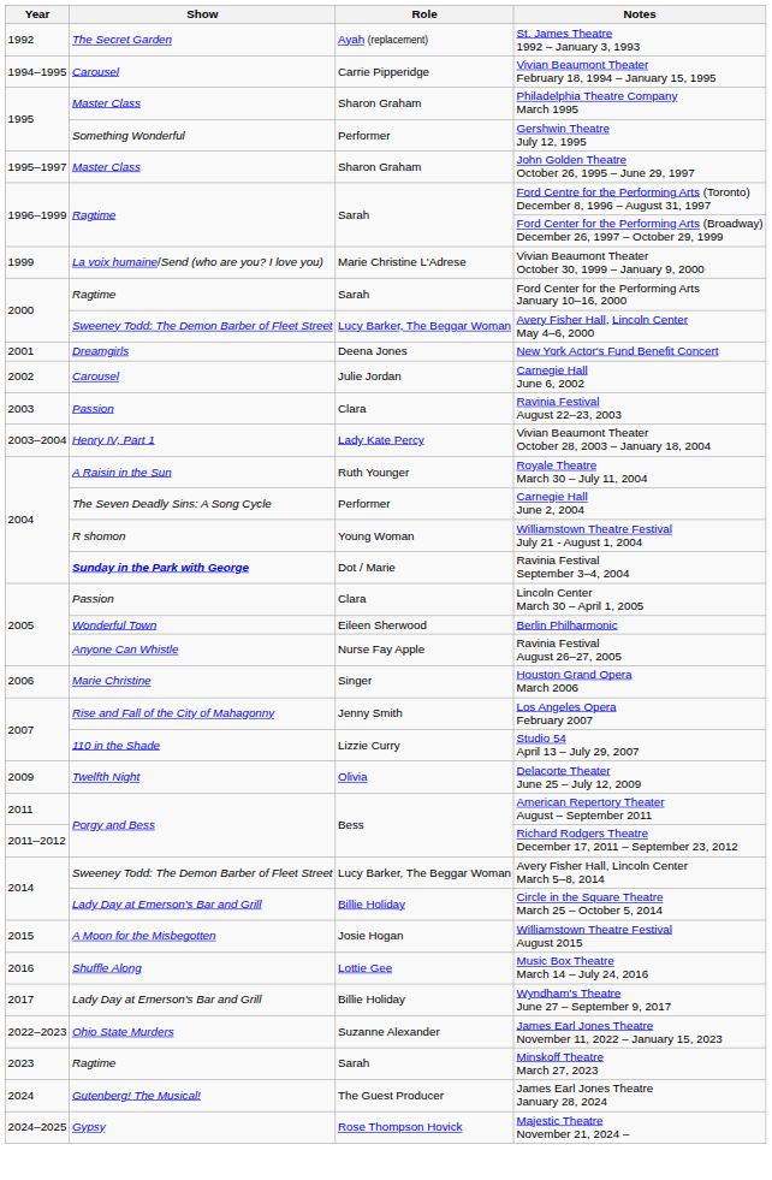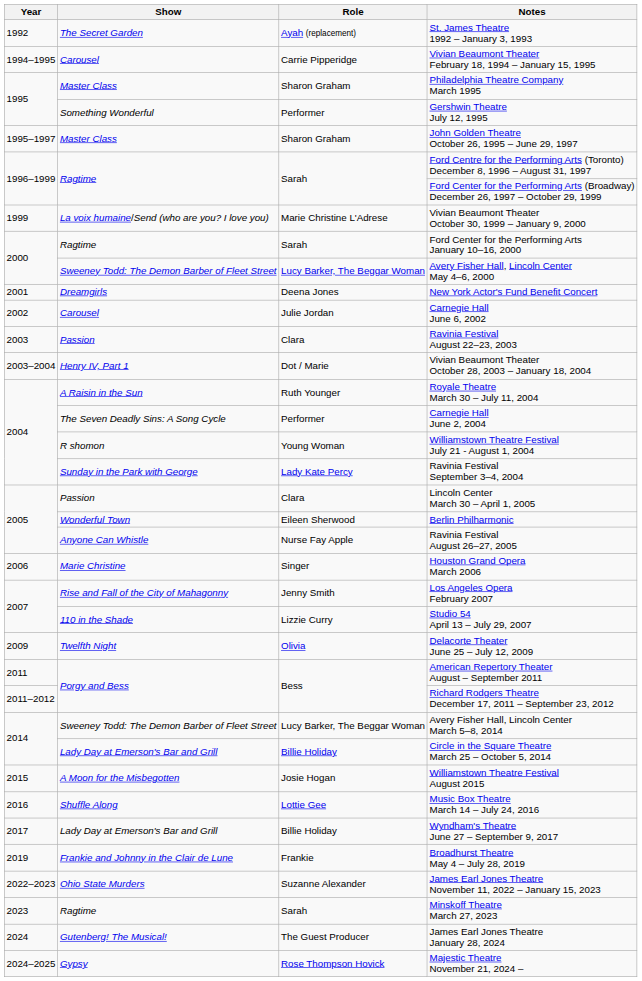 <table class="wikitable">
 <tr>
 <th>Year</th>
 <th>Show</th>
 <th>Role</th>
 <th>Notes</th>
 </tr>
 <tr>
 <td>1992</td>
 <td><em><a href='#'>The Secret Garden</a></em></td>
 <td><a href='#'>Ayah</a> <small>(replacement)</small></td>
 <td><a href='#'>St. James Theatre</a> <br>1992 – January 3, 1993</td>
 </tr>
 <tr>
 <td>1994–1995</td>
 <td><em><a href='#'>Carousel</a></em></td>
 <td>Carrie Pipperidge</td>
 <td><a href='#'>Vivian Beaumont Theater</a> <br>February 18, 1994 – January 15, 1995</td>
 </tr>
 <tr>
 <td rowspan="2">1995</td>
 <td><em><a href='#'>Master Class</a></em></td>
 <td>Sharon Graham</td>
 <td><a href='#'>Philadelphia Theatre Company</a> <br>March 1995</td>
 </tr>
 <tr>
 <td><em>Something Wonderful</em></td>
 <td>Performer</td>
 <td><a href='#'>Gershwin Theatre</a><br>July 12, 1995</td>
 </tr>
 <tr>
 <td>1995–1997</td>
 <td><em><a href='#'>Master Class</a></em></td>
 <td>Sharon Graham</td>
 <td><a href='#'>John Golden Theatre</a> <br>October 26, 1995 – June 29, 1997</td>
 </tr>
 <tr>
 <td rowspan=2>1996–1999</td>
 <td rowspan=2><em><a href='#'>Ragtime</a></em></td>
 <td rowspan=2>Sarah</td>
 <td><a href='#'>Ford Centre for the Performing Arts</a> (Toronto) <br>December 8, 1996 – August 31, 1997 </td>
 </tr>
 <tr>
 <td><a href='#'>Ford Center for the Performing Arts</a> (Broadway)<br>December 26, 1997 – October 29, 1999</td>
 </tr>
 <tr>
 <td>1999</td>
 <td><em><a href='#'>La voix humaine</a></em>/<em>Send (who are you? I love you)</em></td>
 <td>Marie Christine L'Adrese</td>
 <td>Vivian Beaumont Theater <br>October 30, 1999 – January 9, 2000</td>
 </tr>
 <tr>
 <td rowspan="2">2000</td>
 <td><em>Ragtime</em></td>
 <td>Sarah</td>
 <td>Ford Center for the Performing Arts<br>January 10–16, 2000</td>
 </tr>
 <tr>
 <td><em><a href='#'>Sweeney Todd: The Demon Barber of Fleet Street</a></em></td>
 <td><a href='#'>Lucy Barker, The Beggar Woman</a></td>
 <td><a href='#'>Avery Fisher Hall</a>, <a href='#'>Lincoln Center</a> <br>May 4–6, 2000</td>
 </tr>
 <tr>
 <td>2001</td>
 <td><em><a href='#'>Dreamgirls</a></em></td>
 <td>Deena Jones</td>
 <td><a href='#'>New York Actor's Fund Benefit Concert</a></td>
 </tr>
 <tr>
 <td>2002</td>
 <td><em><a href='#'>Carousel</a></em></td>
 <td>Julie Jordan</td>
 <td><a href='#'>Carnegie Hall</a><br>June 6, 2002</td>
 </tr>
 <tr>
 <td>2003</td>
 <td><em><a href='#'>Passion</a></em></td>
 <td>Clara</td>
 <td><a href='#'>Ravinia Festival</a><br>August 22–23, 2003</td>
 </tr>
 <tr>
 <td>2003–2004</td>
 <td><em><a href='#'>Henry IV, Part 1</a></em></td>
-<td><a href='#'>Lady Kate Percy</a></td>
+<td>Dot / Marie</td>
 <td>Vivian Beaumont Theater <br>October 28, 2003 – January 18, 2004</td>
 </tr>
 <tr>
 <td rowspan="4">2004</td>
 <td><em><a href='#'>A Raisin in the Sun</a></em></td>
 <td>Ruth Younger</td>
 <td><a href='#'>Royale Theatre</a> <br>March 30 – July 11, 2004</td>
 </tr>
 <tr>
 <td><em>The Seven Deadly Sins: A Song Cycle</em></td>
 <td>Performer</td>
 <td><a href='#'>Carnegie Hall</a> <br>June 2, 2004</td>
 </tr>
 <tr>
 <td><em>R shomon</em></td>
 <td>Young Woman</td>
 <td><a href='#'>Williamstown Theatre Festival</a> <br>July 21 - August 1, 2004 </td>
 </tr>
 <tr>
-<td><strong><em><a href='#'>Sunday in the Park with George</a></em></strong></td>
-<td>Dot / Marie</td>
+<td><em><a href='#'>Sunday in the Park with George</a></em></td>
+<td><a href='#'>Lady Kate Percy</a></td>
 <td>Ravinia Festival <br>September 3–4, 2004</td>
 </tr>
 <tr>
 <td rowspan="3">2005</td>
 <td><em>Passion</em></td>
 <td>Clara</td>
 <td>Lincoln Center<br>March 30 – April 1, 2005</td>
 </tr>
 <tr>
 <td><em><a href='#'>Wonderful Town</a></em></td>
 <td>Eileen Sherwood</td>
 <td><a href='#'>Berlin Philharmonic</a></td>
 </tr>
 <tr>
 <td><em><a href='#'>Anyone Can Whistle</a></em></td>
 <td>Nurse Fay Apple</td>
 <td>Ravinia Festival<br>August 26–27, 2005</td>
 </tr>
 <tr>
 <td>2006</td>
 <td><em><a href='#'>Marie Christine</a></em></td>
 <td>Singer</td>
 <td><a href='#'>Houston Grand Opera</a><br>March 2006</td>
 </tr>
 <tr>
 <td rowspan="2">2007</td>
 <td><em><a href='#'>Rise and Fall of the City of Mahagonny</a></em></td>
 <td>Jenny Smith</td>
 <td><a href='#'>Los Angeles Opera</a><br>February 2007</td>
 </tr>
 <tr>
 <td><em><a href='#'>110 in the Shade</a></em></td>
 <td>Lizzie Curry</td>
 <td><a href='#'>Studio 54</a> <br>April 13 – July 29, 2007</td>
 </tr>
 <tr>
 <td>2009</td>
 <td><em><a href='#'>Twelfth Night</a></em></td>
 <td><a href='#'>Olivia</a></td>
 <td><a href='#'>Delacorte Theater</a><br>June 25 – July 12, 2009</td>
 </tr>
 <tr>
 <td>2011</td>
 <td rowspan="2"><em><a href='#'>Porgy and Bess</a></em></td>
 <td rowspan="2">Bess</td>
 <td><a href='#'>American Repertory Theater</a> <br>August – September 2011</td>
 </tr>
 <tr>
 <td>2011–2012</td>
 <td><a href='#'>Richard Rodgers Theatre</a> <br>December 17, 2011 – September 23, 2012</td>
 </tr>
 <tr>
 <td rowspan="2">2014</td>
 <td><em>Sweeney Todd: The Demon Barber of Fleet Street</em></td>
 <td>Lucy Barker, The Beggar Woman</td>
 <td>Avery Fisher Hall, Lincoln Center <br>March 5–8, 2014</td>
 </tr>
 <tr>
 <td><em><a href='#'>Lady Day at Emerson's Bar and Grill</a></em></td>
 <td><a href='#'>Billie Holiday</a></td>
 <td><a href='#'>Circle in the Square Theatre</a><br>March 25 – October 5, 2014</td>
 </tr>
 <tr>
 <td>2015</td>
 <td><em><a href='#'>A Moon for the Misbegotten</a></em></td>
 <td>Josie Hogan</td>
 <td><a href='#'>Williamstown Theatre Festival</a><br>August 2015</td>
 </tr>
 <tr>
 <td>2016</td>
 <td><em><a href='#'>Shuffle Along</a></em></td>
 <td><a href='#'>Lottie Gee</a></td>
 <td><a href='#'>Music Box Theatre</a><br>March 14 – July 24, 2016</td>
 </tr>
 <tr>
 <td>2017</td>
 <td><em>Lady Day at Emerson's Bar and Grill</em></td>
 <td>Billie Holiday</td>
 <td><a href='#'>Wyndham's Theatre</a><br>June 27 – September 9, 2017</td>
 </tr>
 <tr>
+<td>2019</td>
+<td><em><a href='#'>Frankie and Johnny in the Clair de Lune</a></em></td>
+<td>Frankie</td>
+<td><a href='#'>Broadhurst Theatre</a><br>May 4 – July 28, 2019</td>
+</tr>
+<tr>
 <td>2022–2023</td>
 <td><em><a href='#'>Ohio State Murders</a></em></td>
 <td>Suzanne Alexander</td>
 <td><a href='#'>James Earl Jones Theatre</a><br>November 11, 2022 – January 15, 2023</td>
 </tr>
 <tr>
 <td>2023</td>
 <td><em>Ragtime</em></td>
 <td>Sarah</td>
 <td><a href='#'>Minskoff Theatre</a><br>March 27, 2023</td>
 </tr>
 <tr>
 <td>2024</td>
 <td><em><a href='#'>Gutenberg! The Musical!</a></em></td>
 <td>The Guest Producer</td>
 <td>James Earl Jones Theatre<br>January 28, 2024</td>
 </tr>
 <tr>
 <td>2024–2025</td>
 <td><em><a href='#'>Gypsy</a></em></td>
 <td><a href='#'>Rose Thompson Hovick</a></td>
 <td><a href='#'>Majestic Theatre</a><br>November 21, 2024 –</td>
 </tr>
 </table>
